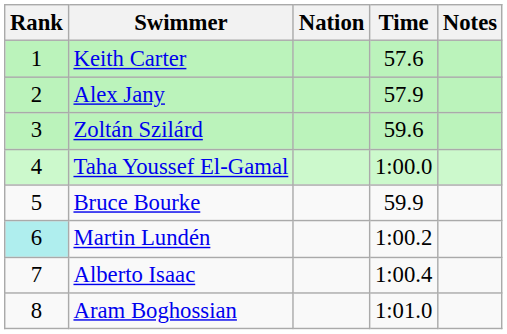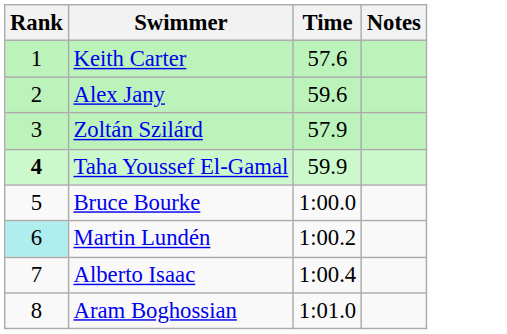 <table class="wikitable sortable" style="text-align:center">
 <tr>
 <th>Rank</th>
 <th>Swimmer</th>
-<th>Nation</th>
 <th>Time</th>
 <th>Notes</th>
 </tr>
 <tr bgcolor=bbf3bb>
 <td>1</td>
 <td align=left><a href='#'>Keith Carter</a></td>
-<td align=left></td>
 <td data-sort-value=0:57.6>57.6</td>
 <td></td>
 </tr>
 <tr bgcolor=bbf3bb>
 <td>2</td>
 <td align=left><a href='#'>Alex Jany</a></td>
-<td align=left></td>
-<td data-sort-value=0:57.9>57.9</td>
+<td data-sort-value=0:59.6>59.6</td>
 <td></td>
 </tr>
 <tr bgcolor=bbf3bb>
 <td>3</td>
 <td align=left><a href='#'>Zoltán Szilárd</a></td>
-<td align=left></td>
-<td data-sort-value=0:59.6>59.6</td>
+<td data-sort-value=0:57.9>57.9</td>
 <td></td>
 </tr>
 <tr bgcolor=ccf9cc>
-<td>4</td>
+<td><strong>4</strong></td>
 <td align=left><a href='#'>Taha Youssef El-Gamal</a></td>
-<td align=left></td>
-<td>1:00.0</td>
+<td data-sort-value=0:59.9>59.9</td>
 <td></td>
 </tr>
 <tr>
 <td>5</td>
 <td align=left><a href='#'>Bruce Bourke</a></td>
-<td align=left></td>
-<td data-sort-value=0:59.9>59.9</td>
+<td>1:00.0</td>
 <td></td>
 </tr>
 <tr>
 <td style="background: paleturquoise;">6</td>
 <td align=left><a href='#'>Martin Lundén</a></td>
-<td align=left></td>
 <td>1:00.2</td>
 <td></td>
 </tr>
 <tr>
 <td>7</td>
 <td align=left><a href='#'>Alberto Isaac</a></td>
-<td align=left></td>
 <td>1:00.4</td>
 <td></td>
 </tr>
 <tr>
 <td>8</td>
 <td align=left><a href='#'>Aram Boghossian</a></td>
-<td align=left></td>
 <td>1:01.0</td>
 <td></td>
 </tr>
 </table>
